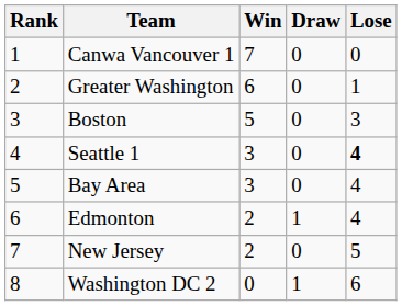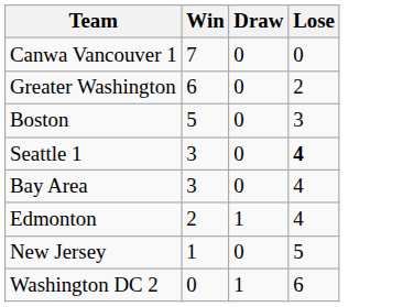 <table class="wikitable">
 <tr>
-<th>Rank</th>
 <th>Team</th>
 <th>Win</th>
 <th>Draw</th>
 <th>Lose</th>
 </tr>
 <tr>
-<td>1</td>
 <td>Canwa Vancouver 1</td>
 <td>7</td>
 <td>0</td>
 <td>0</td>
 </tr>
 <tr>
-<td>2</td>
 <td>Greater Washington</td>
 <td>6</td>
 <td>0</td>
-<td>1</td>
+<td>2</td>
 </tr>
 <tr>
-<td>3</td>
 <td>Boston</td>
 <td>5</td>
 <td>0</td>
 <td>3</td>
 </tr>
 <tr>
-<td>4</td>
 <td>Seattle 1</td>
 <td>3</td>
 <td>0</td>
 <td><strong>4</strong></td>
 </tr>
 <tr>
-<td>5</td>
 <td>Bay Area</td>
 <td>3</td>
 <td>0</td>
 <td>4</td>
 </tr>
 <tr>
-<td>6</td>
 <td>Edmonton</td>
 <td>2</td>
 <td>1</td>
 <td>4</td>
 </tr>
 <tr>
-<td>7</td>
 <td>New Jersey</td>
-<td>2</td>
+<td>1</td>
 <td>0</td>
 <td>5</td>
 </tr>
 <tr>
-<td>8</td>
 <td>Washington DC 2</td>
 <td>0</td>
 <td>1</td>
 <td>6</td>
 </tr>
 </table>
